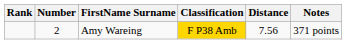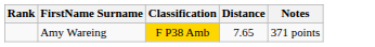 <table class="wikitable sortable" style="text-align:center">
 <tr>
 <th>Rank</th>
-<th>Number</th>
 <th>FirstName Surname</th>
 <th>Classification</th>
 <th>Distance</th>
 <th>Notes</th>
 </tr>
 <tr>
 <td></td>
-<td>2</td>
 <td style="text-align:left"> Amy Wareing</td>
 <td style="background: gold;">F P38 Amb</td>
-<td>7.56</td>
+<td>7.65</td>
 <td>371 points</td>
 </tr>
 </table>
